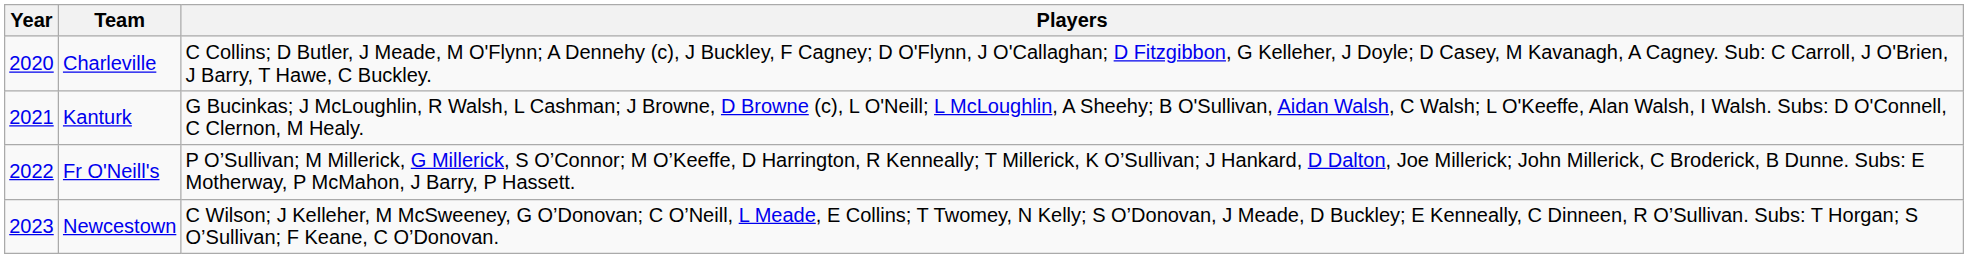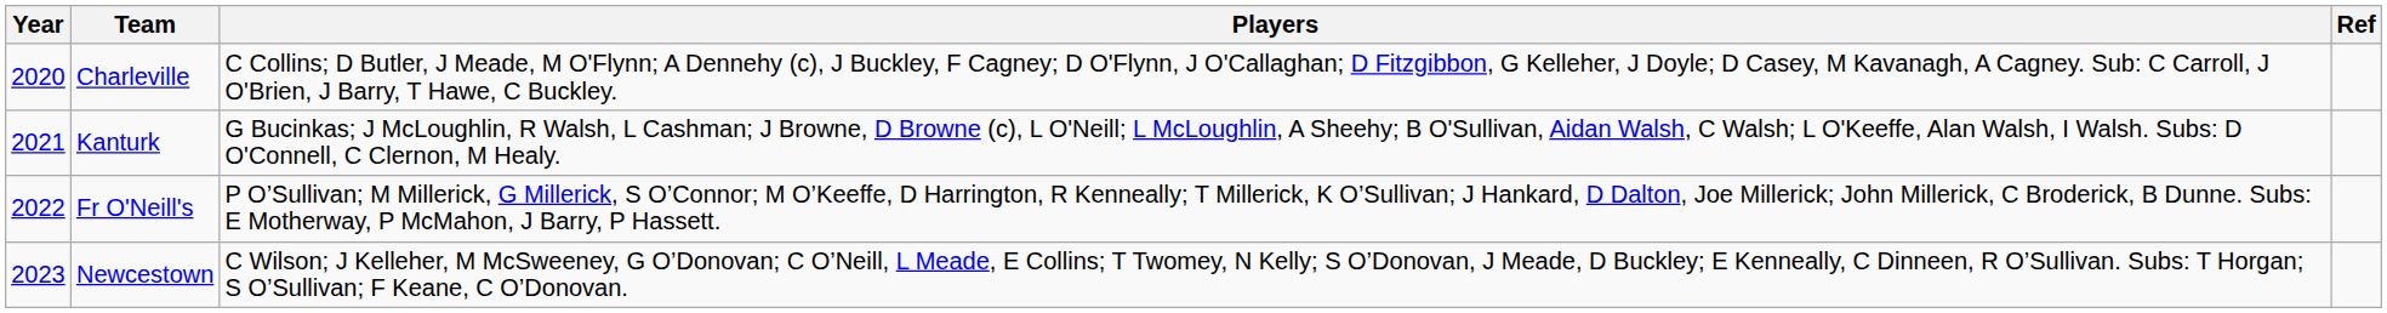 <table class="wikitable plainrowheaders sortable">
 <tr>
 <th scope=col>Year</th>
 <th scope=col>Team</th>
 <th scope=col class="unsortable">Players</th>
+<th scope=col class="unsortable">Ref</th>
 </tr>
 <tr>
 <td align="center"><a href='#'>2020</a></td>
 <td> <a href='#'>Charleville</a></td>
 <td>C Collins; D Butler, J Meade, M O'Flynn; A Dennehy (c), J Buckley, F Cagney; D O'Flynn, J O'Callaghan; <a href='#'>D Fitzgibbon</a>, G Kelleher, J Doyle; D Casey, M Kavanagh, A Cagney. Sub: C Carroll, J O'Brien, J Barry, T Hawe, C Buckley.</td>
+<td></td>
 </tr>
 <tr>
 <td align="center"><a href='#'>2021</a></td>
 <td> <a href='#'>Kanturk</a></td>
 <td>G Bucinkas; J McLoughlin, R Walsh, L Cashman; J Browne, <a href='#'>D Browne</a> (c), L O'Neill; <a href='#'>L McLoughlin</a>, A Sheehy; B O'Sullivan, <a href='#'>Aidan Walsh</a>, C Walsh; L O'Keeffe, Alan Walsh, I Walsh. Subs: D O'Connell, C Clernon, M Healy.</td>
+<td></td>
 </tr>
 <tr>
 <td align="center"><a href='#'>2022</a></td>
 <td> <a href='#'>Fr O'Neill's</a></td>
 <td>P O’Sullivan; M Millerick, <a href='#'>G Millerick</a>, S O’Connor; M O’Keeffe, D Harrington, R Kenneally; T Millerick, K O’Sullivan; J Hankard, <a href='#'>D Dalton</a>, Joe Millerick; John Millerick, C Broderick, B Dunne. Subs: E Motherway, P McMahon, J Barry, P Hassett.</td>
+<td></td>
 </tr>
 <tr>
 <td align="center"><a href='#'>2023</a></td>
 <td> <a href='#'>Newcestown</a></td>
 <td>C Wilson; J Kelleher, M McSweeney, G O’Donovan; C O’Neill, <a href='#'>L Meade</a>, E Collins; T Twomey, N Kelly; S O’Donovan, J Meade, D Buckley; E Kenneally, C Dinneen, R O’Sullivan. Subs: T Horgan; S O’Sullivan; F Keane, C O’Donovan.</td>
+<td></td>
 </tr>
 </table>
